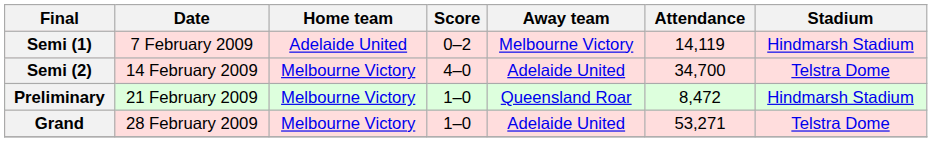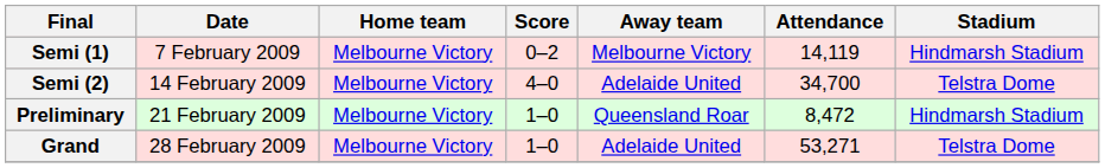 <table class="wikitable" style="font-size:90%;width:90%; text-align:center;">
 <tr>
 <th>Final</th>
 <th>Date</th>
 <th>Home team</th>
 <th>Score</th>
 <th>Away team</th>
 <th>Attendance</th>
 <th>Stadium</th>
 </tr>
 <tr bgcolor="#ffdddd">
 <th>Semi (1)</th>
 <td>7 February 2009</td>
-<td><a href='#'>Adelaide United</a></td>
+<td><a href='#'>Melbourne Victory</a></td>
 <td>0–2</td>
 <td><a href='#'>Melbourne Victory</a></td>
 <td>14,119</td>
 <td><a href='#'>Hindmarsh Stadium</a></td>
 </tr>
 <tr bgcolor="#ffdddd">
 <th>Semi (2)</th>
 <td>14 February 2009</td>
 <td><a href='#'>Melbourne Victory</a></td>
 <td>4–0</td>
 <td><a href='#'>Adelaide United</a></td>
 <td>34,700</td>
 <td><a href='#'>Telstra Dome</a></td>
 </tr>
 <tr bgcolor="#ddffdd">
 <th>Preliminary</th>
 <td>21 February 2009</td>
 <td><a href='#'>Melbourne Victory</a></td>
 <td>1–0</td>
 <td><a href='#'>Queensland Roar</a></td>
 <td>8,472</td>
 <td><a href='#'>Hindmarsh Stadium</a></td>
 </tr>
 <tr bgcolor="#ffdddd">
 <th>Grand</th>
 <td>28 February 2009</td>
 <td><a href='#'>Melbourne Victory</a></td>
 <td>1–0</td>
 <td><a href='#'>Adelaide United</a></td>
 <td>53,271</td>
 <td><a href='#'>Telstra Dome</a></td>
 </tr>
 <tr>
 </tr>
 </table>
